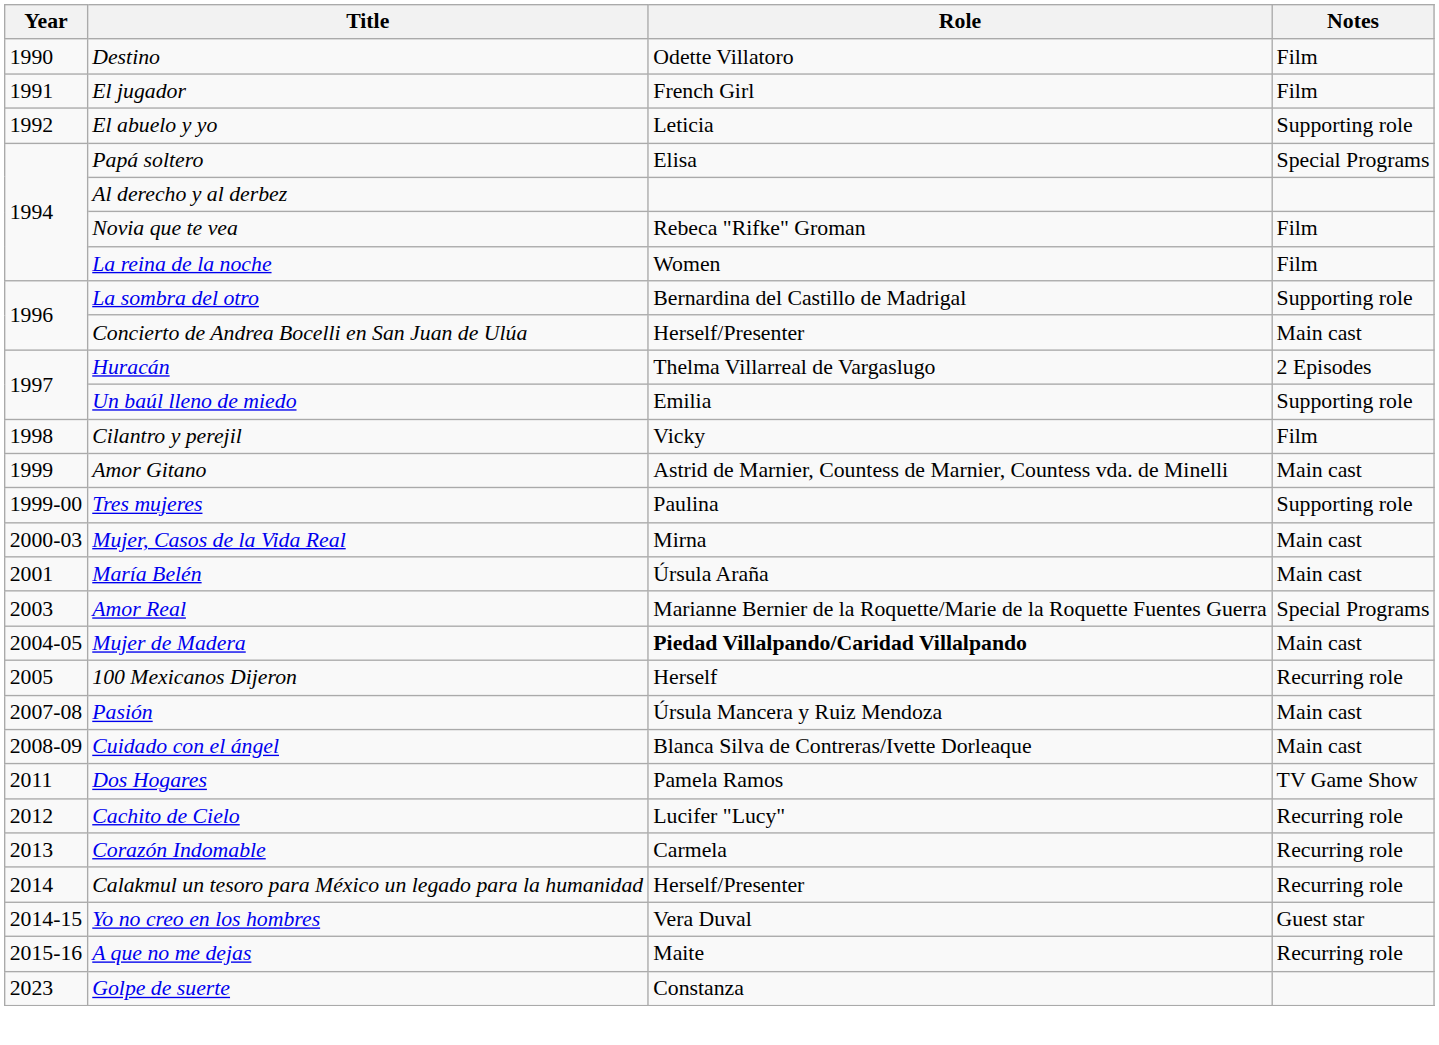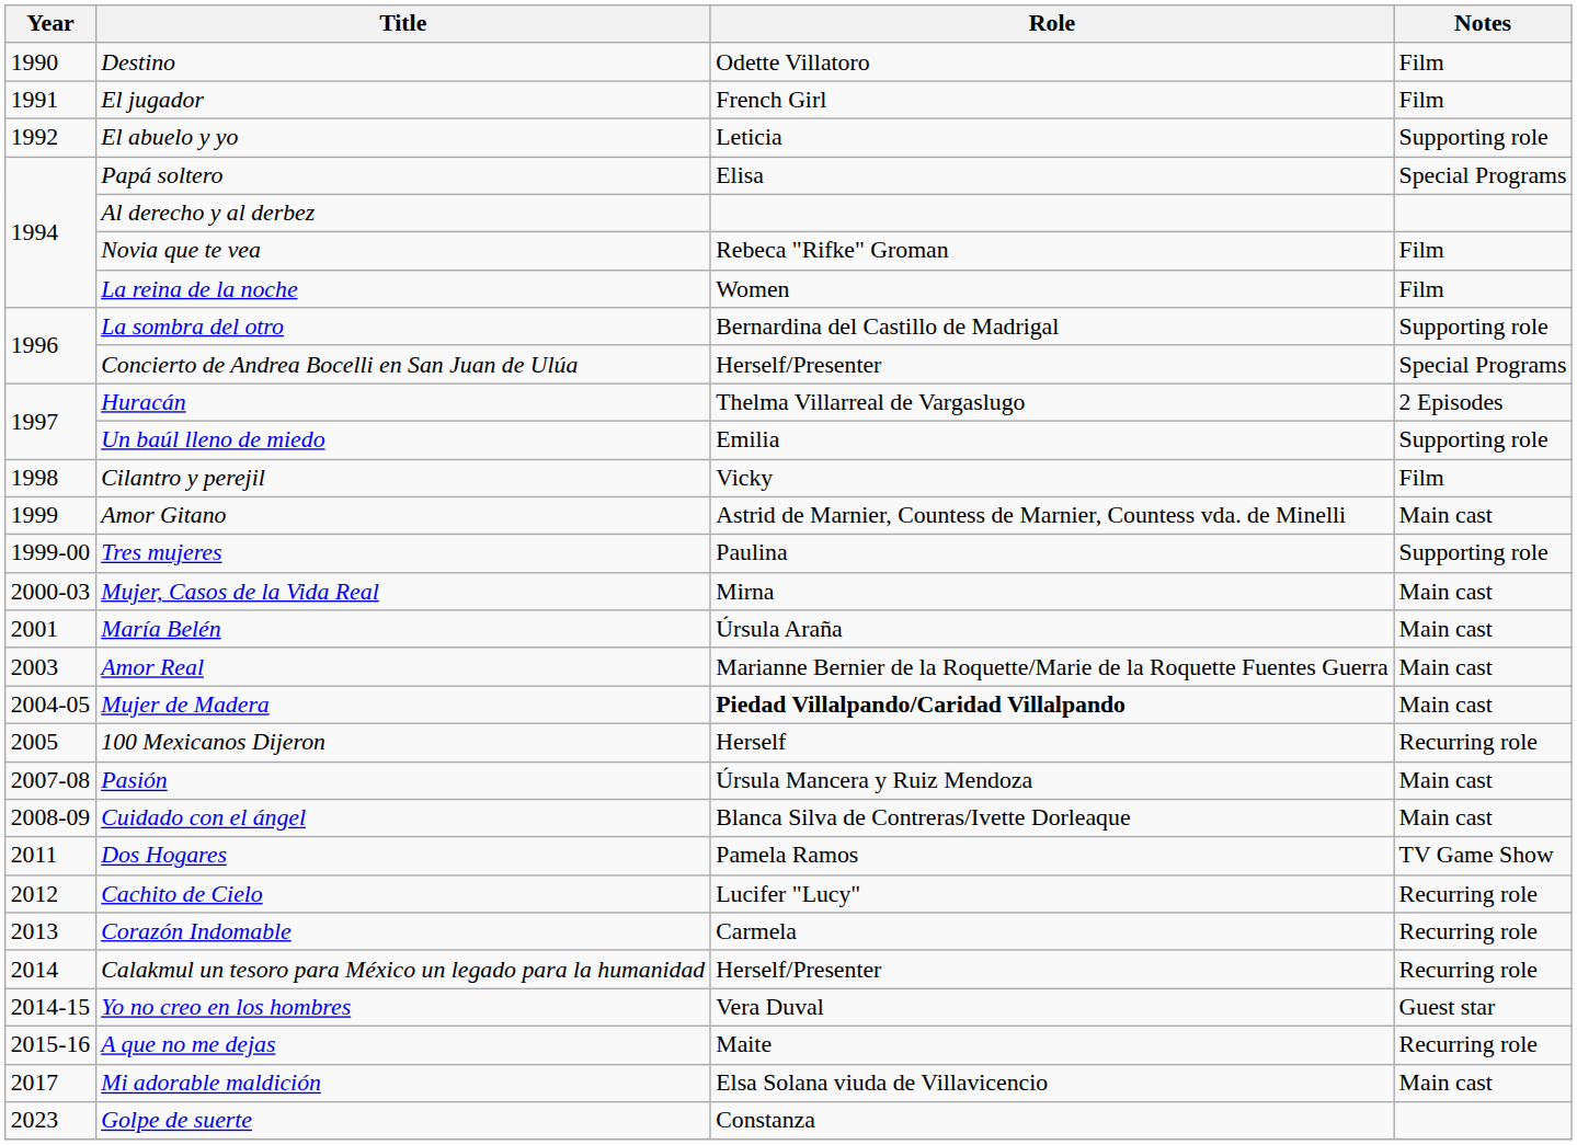 <table class="wikitable">
 <tr>
 <th>Year</th>
 <th>Title</th>
 <th>Role</th>
 <th>Notes</th>
 </tr>
 <tr>
 <td>1990</td>
 <td><em>Destino</em></td>
 <td>Odette Villatoro</td>
 <td>Film</td>
 </tr>
 <tr>
 <td>1991</td>
 <td><em>El jugador</em></td>
 <td>French Girl</td>
 <td>Film</td>
 </tr>
 <tr>
 <td>1992</td>
 <td><em>El abuelo y yo</em></td>
 <td>Leticia</td>
 <td>Supporting role</td>
 </tr>
 <tr>
 <td rowspan=4>1994</td>
 <td><em>Papá soltero </em></td>
 <td>Elisa</td>
 <td>Special Programs</td>
 </tr>
 <tr>
 <td><em>Al derecho y al derbez</em></td>
 <td></td>
 <td></td>
 </tr>
 <tr>
 <td><em>Novia que te vea</em></td>
 <td>Rebeca "Rifke" Groman</td>
 <td>Film</td>
 </tr>
 <tr>
 <td><em><a href='#'>La reina de la noche</a></em></td>
 <td>Women</td>
 <td>Film</td>
 </tr>
 <tr>
 <td rowspan=2>1996</td>
 <td><em><a href='#'>La sombra del otro</a></em></td>
 <td>Bernardina del Castillo de Madrigal</td>
 <td>Supporting role</td>
 </tr>
 <tr>
 <td><em>Concierto de Andrea Bocelli en San Juan de Ulúa</em></td>
 <td>Herself/Presenter</td>
-<td>Main cast</td>
+<td>Special Programs</td>
 </tr>
 <tr>
 <td rowspan=2>1997</td>
 <td><em><a href='#'>Huracán</a></em></td>
 <td>Thelma Villarreal de Vargaslugo</td>
 <td>2 Episodes</td>
 </tr>
 <tr>
 <td><em><a href='#'>Un baúl lleno de miedo</a></em></td>
 <td>Emilia</td>
 <td>Supporting role</td>
 </tr>
 <tr>
 <td>1998</td>
 <td><em>Cilantro y perejil</em></td>
 <td>Vicky</td>
 <td>Film</td>
 </tr>
 <tr>
 <td>1999</td>
 <td><em>Amor Gitano</em></td>
 <td>Astrid de Marnier, Countess de Marnier, Countess vda. de Minelli</td>
 <td>Main cast</td>
 </tr>
 <tr>
 <td>1999-00</td>
 <td><em><a href='#'>Tres mujeres</a></em></td>
 <td>Paulina</td>
 <td>Supporting role</td>
 </tr>
 <tr>
 <td>2000-03</td>
 <td><em><a href='#'>Mujer, Casos de la Vida Real</a></em></td>
 <td>Mirna</td>
 <td>Main cast</td>
 </tr>
 <tr>
 <td>2001</td>
 <td><em><a href='#'>María Belén</a></em></td>
 <td>Úrsula Araña</td>
 <td>Main cast</td>
 </tr>
 <tr>
 <td>2003</td>
 <td><em><a href='#'>Amor Real</a></em></td>
 <td>Marianne Bernier de la Roquette/Marie de la Roquette Fuentes Guerra</td>
-<td>Special Programs</td>
+<td>Main cast</td>
 </tr>
 <tr>
 <td>2004-05</td>
 <td><em><a href='#'>Mujer de Madera</a></em></td>
 <td><strong>Piedad Villalpando/Caridad Villalpando</strong></td>
 <td>Main cast</td>
 </tr>
 <tr>
 <td>2005</td>
 <td><em>100 Mexicanos Dijeron</em></td>
 <td>Herself</td>
 <td>Recurring role</td>
 </tr>
 <tr>
 <td>2007-08</td>
 <td><em><a href='#'>Pasión</a></em></td>
 <td>Úrsula Mancera y Ruiz Mendoza</td>
 <td>Main cast</td>
 </tr>
 <tr>
 <td>2008-09</td>
 <td><em><a href='#'>Cuidado con el ángel</a></em></td>
 <td>Blanca Silva de Contreras/Ivette Dorleaque</td>
 <td>Main cast</td>
 </tr>
 <tr>
 <td>2011</td>
 <td><em><a href='#'>Dos Hogares</a></em></td>
 <td>Pamela Ramos</td>
 <td>TV Game Show</td>
 </tr>
 <tr>
 <td>2012</td>
 <td><em><a href='#'>Cachito de Cielo</a></em></td>
 <td>Lucifer "Lucy"</td>
 <td>Recurring role</td>
 </tr>
 <tr>
 <td>2013</td>
 <td><em><a href='#'>Corazón Indomable</a></em></td>
 <td>Carmela</td>
 <td>Recurring role</td>
 </tr>
 <tr>
 <td>2014</td>
 <td><em>Calakmul un tesoro para México un legado para la humanidad</em></td>
 <td>Herself/Presenter</td>
 <td>Recurring role</td>
 </tr>
 <tr>
 <td>2014-15</td>
 <td><em><a href='#'>Yo no creo en los hombres</a></em></td>
 <td>Vera Duval</td>
 <td>Guest star</td>
 </tr>
 <tr>
 <td>2015-16</td>
 <td><em><a href='#'>A que no me dejas</a></em></td>
 <td>Maite</td>
 <td>Recurring role</td>
 </tr>
 <tr>
+<td>2017</td>
+<td><em><a href='#'>Mi adorable maldición</a></em></td>
+<td>Elsa Solana viuda de Villavicencio</td>
+<td>Main cast</td>
+</tr>
+<tr>
 <td>2023</td>
 <td><em><a href='#'>Golpe de suerte</a></em></td>
 <td>Constanza</td>
 <td></td>
 </tr>
 <tr>
 </tr>
 </table>
